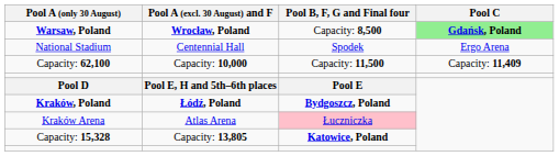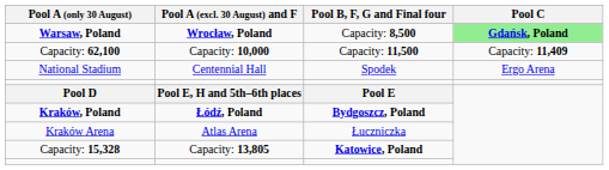 <table class="wikitable" style="text-align:center">
 <tr>
 <th width=25%>Pool A <small>(only 30 August)</small></th>
 <th width=25%>Pool A <small>(excl. 30 August)</small> and F</th>
 <th width=25%>Pool B, F, G and Final four</th>
 <th width=25%>Pool C</th>
 </tr>
 <tr>
 <td> <strong><a href='#'>Warsaw</a>, Poland</strong></td>
 <td> <strong><a href='#'>Wrocław</a>, Poland</strong></td>
 <td>Capacity: <strong>8,500</strong></td>
 <td style="background: lightgreen;"> <strong><a href='#'>Gdańsk</a>, Poland</strong></td>
 </tr>
 <tr>
+<td>Capacity: <strong>62,100</strong></td>
+<td>Capacity: <strong>10,000</strong></td>
+<td>Capacity: <strong>11,500</strong></td>
+<td>Capacity: <strong>11,409</strong></td>
+</tr>
+<tr>
 <td><a href='#'>National Stadium</a></td>
 <td><a href='#'>Centennial Hall</a></td>
 <td><a href='#'>Spodek</a></td>
 <td><a href='#'>Ergo Arena</a></td>
-</tr>
-<tr>
-<td>Capacity: <strong>62,100</strong></td>
-<td>Capacity: <strong>10,000</strong></td>
-<td>Capacity: <strong>11,500</strong></td>
-<td>Capacity: <strong>11,409</strong></td>
 </tr>
 <tr>
 <td></td>
 <td></td>
 <td></td>
 <td></td>
 </tr>
 <tr>
 <th>Pool D</th>
 <th>Pool E, H and 5th–6th places</th>
 <th>Pool E</th>
 <td rowspan=5></td>
 </tr>
 <tr>
 <td> <strong><a href='#'>Kraków</a>, Poland</strong></td>
 <td> <strong><a href='#'>Łódź</a>, Poland</strong></td>
 <td> <strong><a href='#'>Bydgoszcz</a>, Poland</strong></td>
 </tr>
 <tr>
 <td><a href='#'>Kraków Arena</a></td>
 <td><a href='#'>Atlas Arena</a></td>
-<td style="background: pink;"><a href='#'>Łuczniczka</a></td>
+<td><a href='#'>Łuczniczka</a></td>
 </tr>
 <tr>
 <td>Capacity: <strong>15,328</strong></td>
 <td>Capacity: <strong>13,805</strong></td>
 <td> <strong><a href='#'>Katowice</a>, Poland</strong></td>
 </tr>
 <tr>
 <td></td>
 <td></td>
 <td></td>
 </tr>
 </table>
